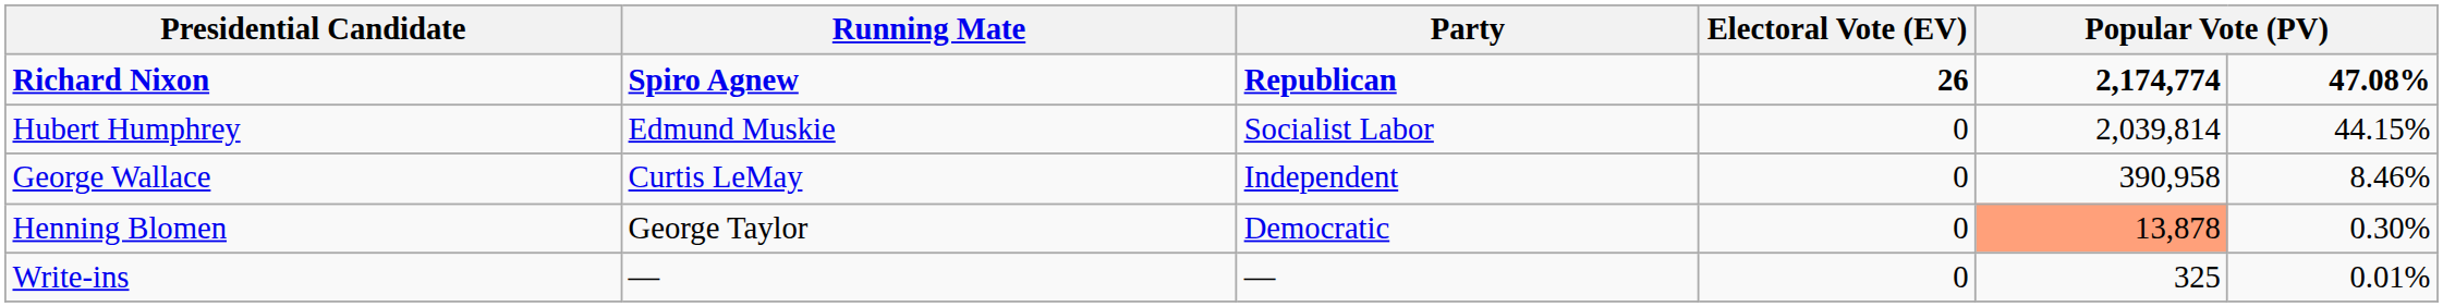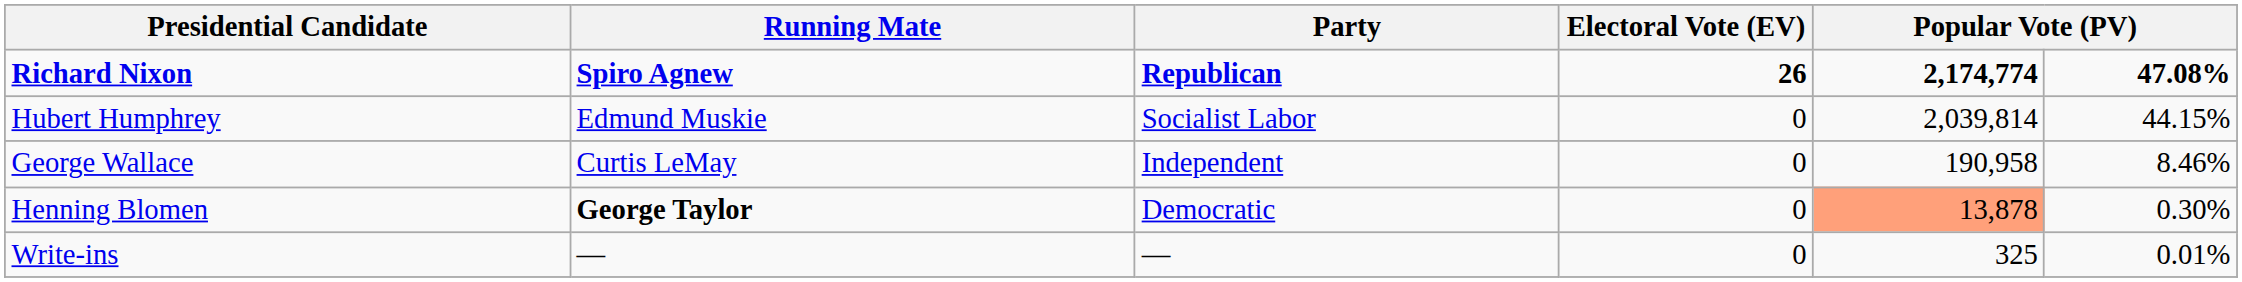 <table class="wikitable">
 <tr>
 <th width="20%">Presidential Candidate</th>
 <th width="20%"><a href='#'>Running Mate</a></th>
 <th width="15%">Party</th>
 <th width="9%">Electoral Vote (EV)</th>
 <th width="15%" colspan="2">Popular Vote (PV)</th>
 </tr>
 <tr>
 <td><strong><a href='#'>Richard Nixon</a></strong></td>
 <td><strong><a href='#'>Spiro Agnew</a></strong></td>
 <td><strong><a href='#'>Republican</a></strong></td>
 <td align="right"><strong>26</strong></td>
 <td align="right"><strong>2,174,774</strong></td>
 <td align="right"><strong>47.08%</strong></td>
 </tr>
 <tr>
 <td><a href='#'>Hubert Humphrey</a></td>
 <td><a href='#'>Edmund Muskie</a></td>
 <td><a href='#'>Socialist Labor</a></td>
 <td align="right">0</td>
 <td align="right">2,039,814</td>
 <td align="right">44.15%</td>
 </tr>
 <tr>
 <td><a href='#'>George Wallace</a></td>
 <td><a href='#'>Curtis LeMay</a></td>
 <td><a href='#'>Independent</a></td>
 <td align="right">0</td>
-<td align="right">390,958</td>
+<td align="right">190,958</td>
 <td align="right">8.46%</td>
 </tr>
 <tr>
 <td><a href='#'>Henning Blomen</a></td>
-<td>George Taylor</td>
+<td><strong>George Taylor</strong></td>
 <td><a href='#'>Democratic</a></td>
 <td align="right">0</td>
 <td align="right" style="background: lightsalmon;">13,878</td>
 <td align="right">0.30%</td>
 </tr>
 <tr>
 <td><a href='#'>Write-ins</a></td>
 <td>—</td>
 <td>—</td>
 <td align="right">0</td>
 <td align="right">325</td>
 <td align="right">0.01%</td>
 </tr>
 </table>
